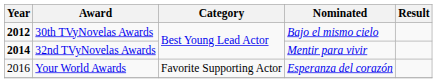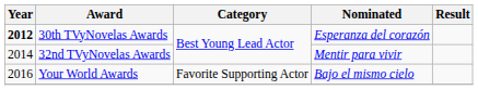 <table class="wikitable plainrowheaders">
 <tr>
 <th scope="col">Year</th>
 <th scope="col">Award</th>
 <th scope="col">Category</th>
 <th scope="col">Nominated</th>
 <th scope="col">Result</th>
 </tr>
 <tr>
 <td rowspan=1><strong>2012</strong></td>
 <td rowspan=1><a href='#'>30th TVyNovelas Awards</a></td>
 <td rowspan=2><a href='#'>Best Young Lead Actor</a></td>
-<td><em><a href='#'>Bajo el mismo cielo</a></em></td>
+<td><em><a href='#'>Esperanza del corazón</a></em></td>
 <td></td>
 </tr>
 <tr>
-<td rowspan=1><strong>2014</strong></td>
+<td rowspan=1>2014</td>
 <td rowspan=1><a href='#'>32nd TVyNovelas Awards</a></td>
 <td><em><a href='#'>Mentir para vivir</a></em></td>
 <td></td>
 </tr>
 <tr>
 <td>2016</td>
 <td><a href='#'>Your World Awards</a></td>
 <td>Favorite Supporting Actor</td>
-<td><em><a href='#'>Esperanza del corazón</a></em></td>
+<td><em><a href='#'>Bajo el mismo cielo</a></em></td>
 <td></td>
 </tr>
 <tr>
 </tr>
 </table>
